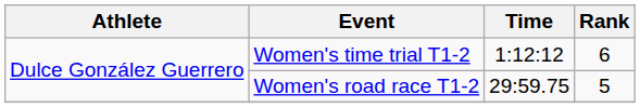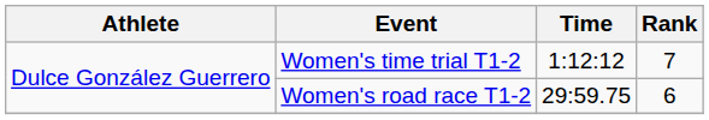 <table class=wikitable style="font-size:90%">
 <tr>
 <th>Athlete</th>
 <th>Event</th>
 <th>Time</th>
 <th>Rank</th>
 </tr>
 <tr align=center>
 <td rowspan="2" align=left><a href='#'>Dulce González Guerrero</a></td>
 <td align=left><a href='#'>Women's time trial T1-2</a></td>
 <td>1:12:12</td>
-<td>6</td>
+<td>7</td>
 </tr>
 <tr align=center>
 <td align=left><a href='#'>Women's road race T1-2</a></td>
 <td>29:59.75</td>
-<td>5</td>
+<td>6</td>
 </tr>
 <tr>
 </tr>
 </table>
